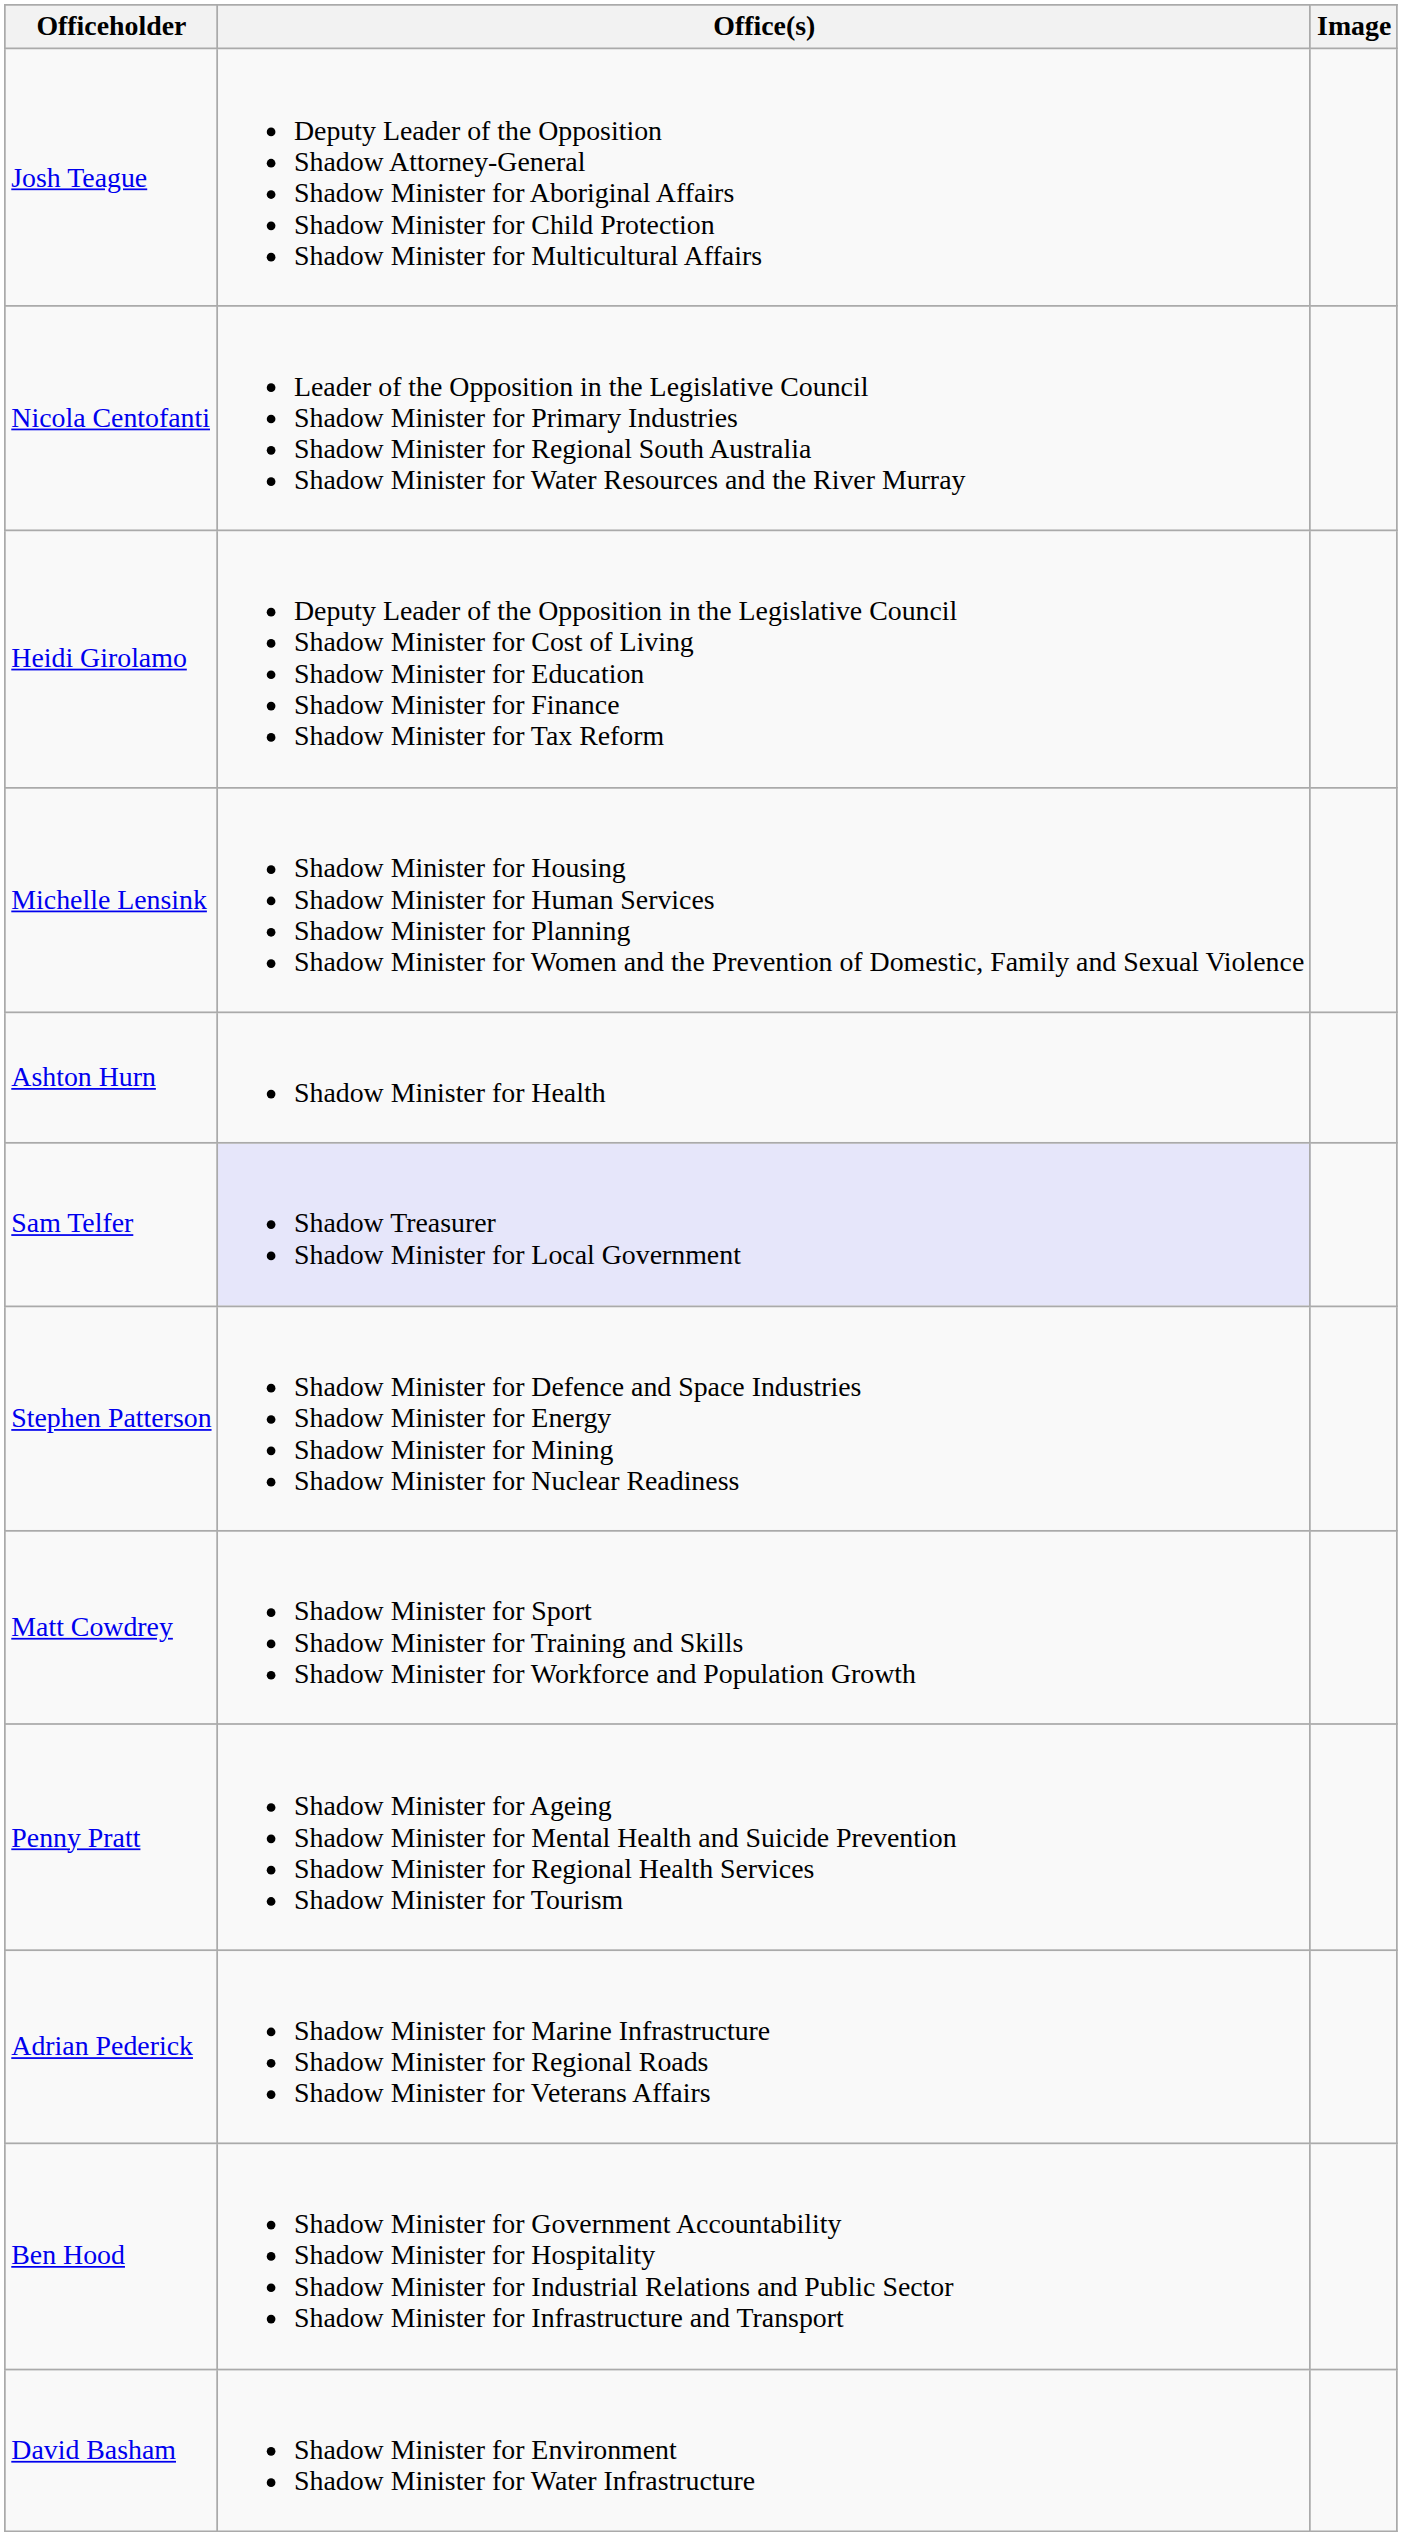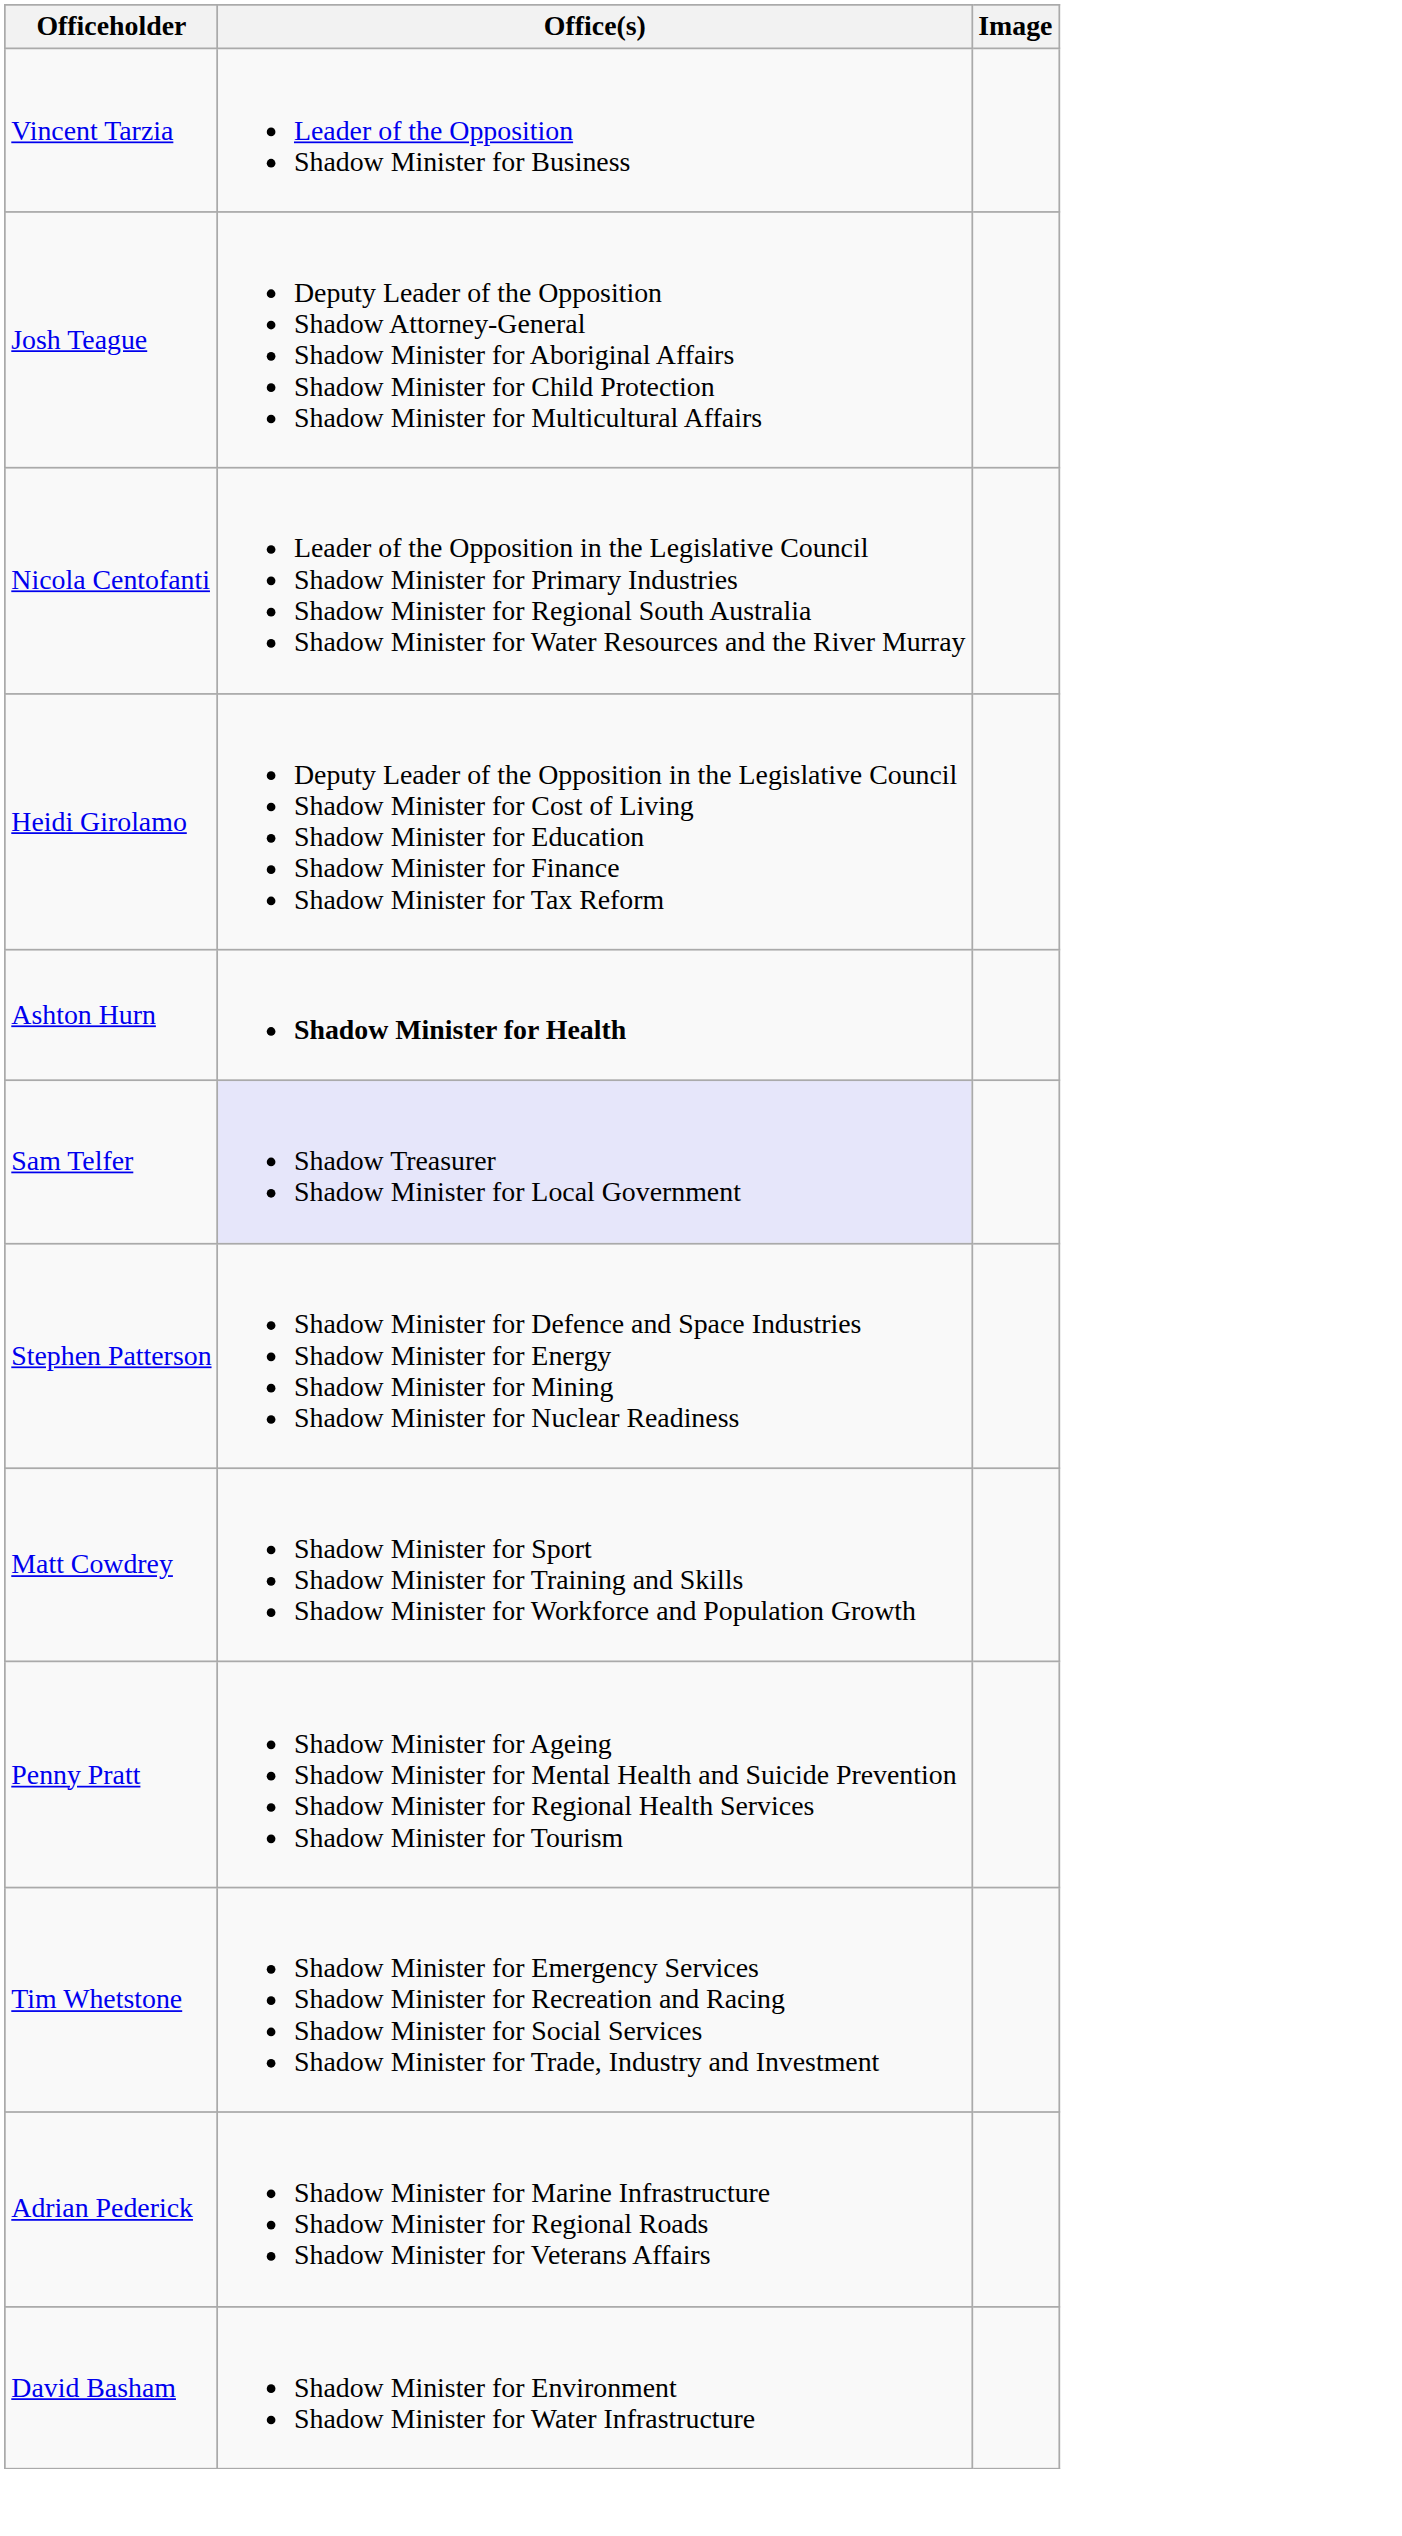 <table class="wikitable">
 <tr>
 <th>Officeholder</th>
 <th>Office(s)</th>
 <th>Image</th>
+</tr>
+<tr>
+<td><a href='#'>Vincent Tarzia</a> </td>
+<td><br><ul><li><a href='#'>Leader of the Opposition</a></li><li>Shadow Minister for Business</li></ul></td>
+<td></td>
 </tr>
 <tr>
 <td><a href='#'>Josh Teague</a> </td>
 <td><br><ul><li>Deputy Leader of the Opposition</li><li>Shadow Attorney-General</li><li>Shadow Minister for Aboriginal Affairs</li><li>Shadow Minister for Child Protection</li><li>Shadow Minister for Multicultural Affairs</li></ul></td>
 <td></td>
 </tr>
 <tr>
 <td><a href='#'>Nicola Centofanti</a> </td>
 <td><br><ul><li>Leader of the Opposition in the Legislative Council</li><li>Shadow Minister for Primary Industries</li><li>Shadow Minister for Regional South Australia</li><li>Shadow Minister for Water Resources and the River Murray</li></ul></td>
 <td></td>
 </tr>
 <tr>
 <td><a href='#'>Heidi Girolamo</a> </td>
 <td><br><ul><li>Deputy Leader of the Opposition in the Legislative Council</li><li>Shadow Minister for Cost of Living</li><li>Shadow Minister for Education</li><li>Shadow Minister for Finance</li><li>Shadow Minister for Tax Reform</li></ul></td>
 <td></td>
 </tr>
 <tr>
-<td><a href='#'>Michelle Lensink</a> </td>
-<td><br><ul><li>Shadow Minister for Housing</li><li>Shadow Minister for Human Services</li><li>Shadow Minister for Planning</li><li>Shadow Minister for Women and the Prevention of Domestic, Family and Sexual Violence</li></ul></td>
-<td></td>
-</tr>
-<tr>
 <td><a href='#'>Ashton Hurn</a> </td>
-<td><br><ul><li>Shadow Minister for Health</li></ul></td>
+<td><strong><br><ul><li>Shadow Minister for Health</li></ul></strong></td>
 <td></td>
 </tr>
 <tr>
 <td><a href='#'>Sam Telfer</a>  </td>
 <td style="background: lavender;"><br><ul><li>Shadow Treasurer</li><li>Shadow Minister for Local Government</li></ul></td>
 <td></td>
 </tr>
 <tr>
 <td><a href='#'>Stephen Patterson</a> </td>
 <td><br><ul><li>Shadow Minister for Defence and Space Industries</li><li>Shadow Minister for Energy</li><li>Shadow Minister for Mining</li><li>Shadow Minister for Nuclear Readiness</li></ul></td>
 <td></td>
 </tr>
 <tr>
 <td><a href='#'>Matt Cowdrey</a> </td>
 <td><br><ul><li>Shadow Minister for Sport</li><li>Shadow Minister for Training and Skills</li><li>Shadow Minister for Workforce and Population Growth</li></ul></td>
 <td></td>
 </tr>
 <tr>
 <td><a href='#'>Penny Pratt</a> </td>
 <td><br><ul><li>Shadow Minister for Ageing</li><li>Shadow Minister for Mental Health and Suicide Prevention</li><li>Shadow Minister for Regional Health Services</li><li>Shadow Minister for Tourism</li></ul></td>
 <td></td>
 </tr>
 <tr>
-<td><a href='#'>Adrian Pederick</a> </td>
-<td><br><ul><li>Shadow Minister for Marine Infrastructure</li><li>Shadow Minister for Regional Roads</li><li>Shadow Minister for Veterans Affairs</li></ul></td>
+<td><a href='#'>Tim Whetstone</a> </td>
+<td><br><ul><li>Shadow Minister for Emergency Services</li><li>Shadow Minister for Recreation and Racing</li><li>Shadow Minister for Social Services</li><li>Shadow Minister for Trade, Industry and Investment</li></ul></td>
 <td></td>
 </tr>
 <tr>
-<td><a href='#'>Ben Hood</a> </td>
-<td><br><ul><li>Shadow Minister for Government Accountability</li><li>Shadow Minister for Hospitality</li><li>Shadow Minister for Industrial Relations and Public Sector</li><li>Shadow Minister for Infrastructure and Transport</li></ul></td>
+<td><a href='#'>Adrian Pederick</a> </td>
+<td><br><ul><li>Shadow Minister for Marine Infrastructure</li><li>Shadow Minister for Regional Roads</li><li>Shadow Minister for Veterans Affairs</li></ul></td>
 <td></td>
 </tr>
 <tr>
 <td><a href='#'>David Basham</a> </td>
 <td><br><ul><li>Shadow Minister for Environment</li><li>Shadow Minister for Water Infrastructure</li></ul></td>
 <td></td>
 </tr>
 </table>
